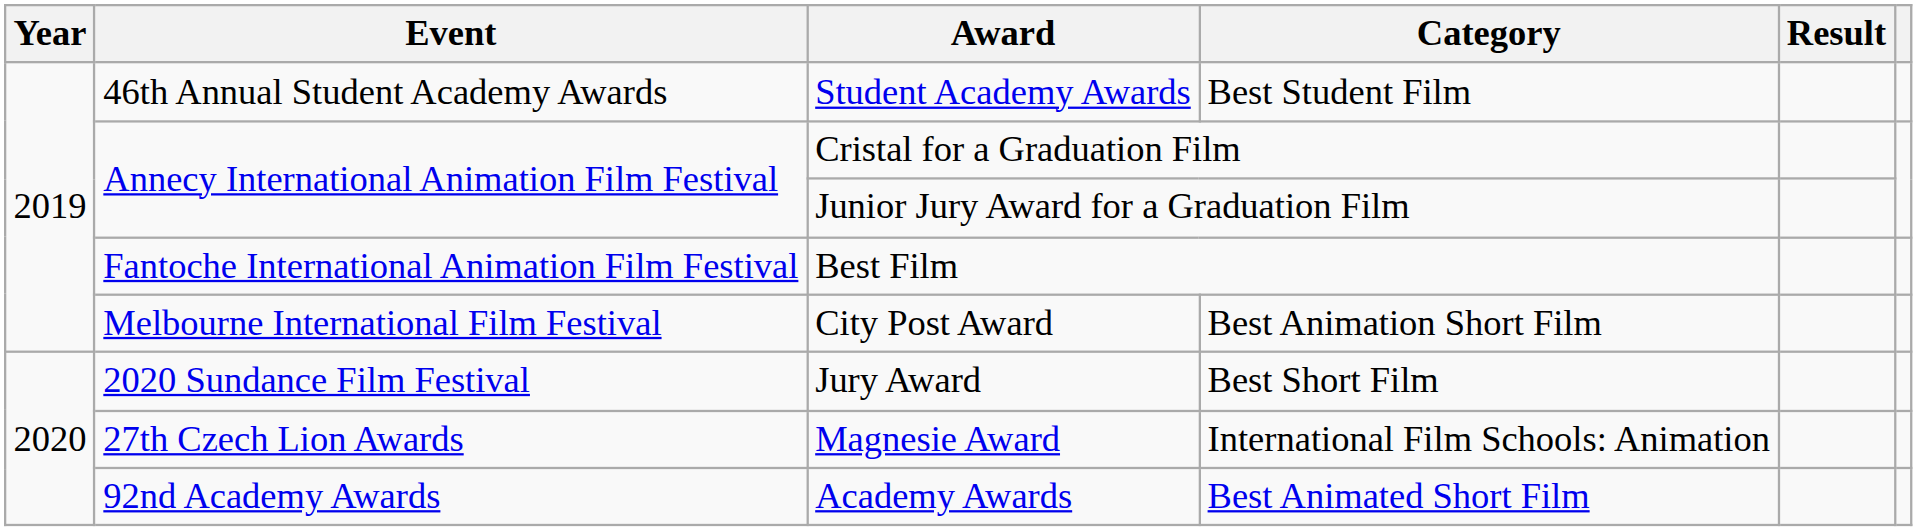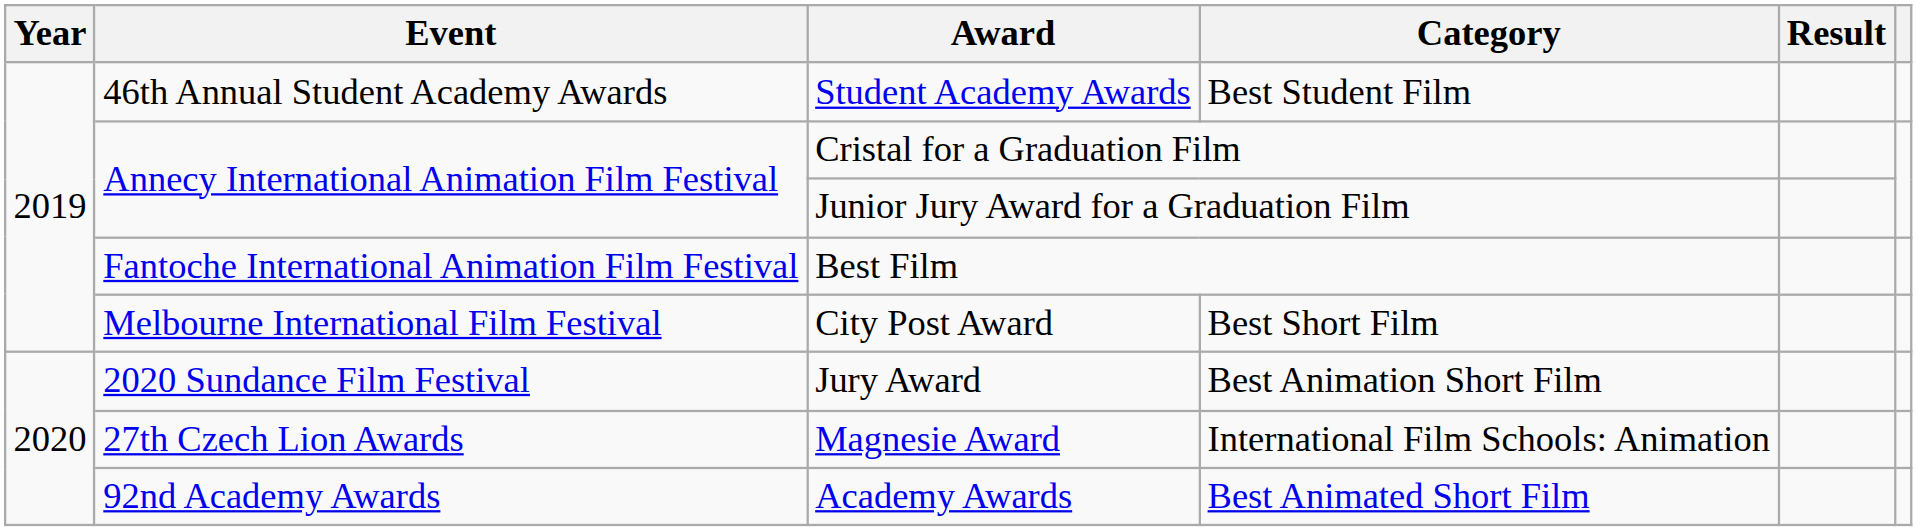 <table class="wikitable sortable";">
 <tr>
 <th>Year</th>
 <th>Event</th>
 <th>Award</th>
 <th>Category</th>
 <th>Result</th>
 <th class="unsortable"></th>
 </tr>
 <tr>
 <td rowspan="5" align="center">2019</td>
 <td>46th Annual Student Academy Awards</td>
 <td><a href='#'>Student Academy Awards</a></td>
 <td>Best Student Film</td>
 <td></td>
 <td></td>
 </tr>
 <tr>
 <td rowspan="2"><a href='#'>Annecy International Animation Film Festival</a></td>
 <td colspan="2">Cristal for a Graduation Film</td>
 <td></td>
 <td rowspan="2"></td>
 </tr>
 <tr>
 <td colspan="2">Junior Jury Award for a Graduation Film</td>
 <td></td>
 </tr>
 <tr>
 <td><a href='#'>Fantoche International Animation Film Festival</a></td>
 <td colspan="2">Best Film</td>
 <td></td>
 <td></td>
 </tr>
 <tr>
 <td><a href='#'>Melbourne International Film Festival</a></td>
 <td>City Post Award</td>
-<td>Best Animation Short Film</td>
+<td>Best Short Film</td>
 <td></td>
 <td></td>
 </tr>
 <tr>
 <td rowspan="3" align="center">2020</td>
 <td><a href='#'>2020 Sundance Film Festival</a></td>
 <td>Jury Award</td>
-<td>Best Short Film</td>
+<td>Best Animation Short Film</td>
 <td></td>
 <td></td>
 </tr>
 <tr>
 <td><a href='#'>27th Czech Lion Awards</a></td>
 <td><a href='#'>Magnesie Award</a></td>
 <td>International Film Schools: Animation</td>
 <td></td>
 <td></td>
 </tr>
 <tr>
 <td><a href='#'>92nd Academy Awards</a></td>
 <td><a href='#'>Academy Awards</a></td>
 <td><a href='#'>Best Animated Short Film</a></td>
 <td></td>
 <td></td>
 </tr>
 </table>
